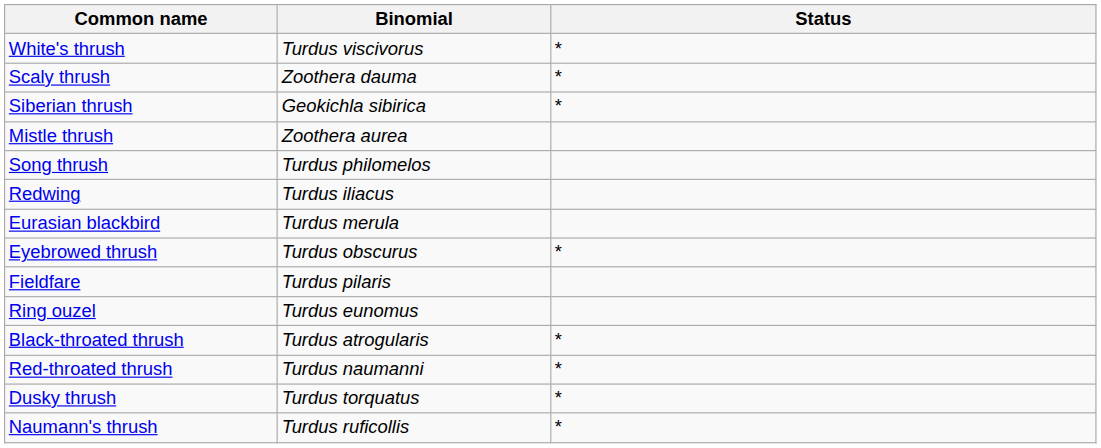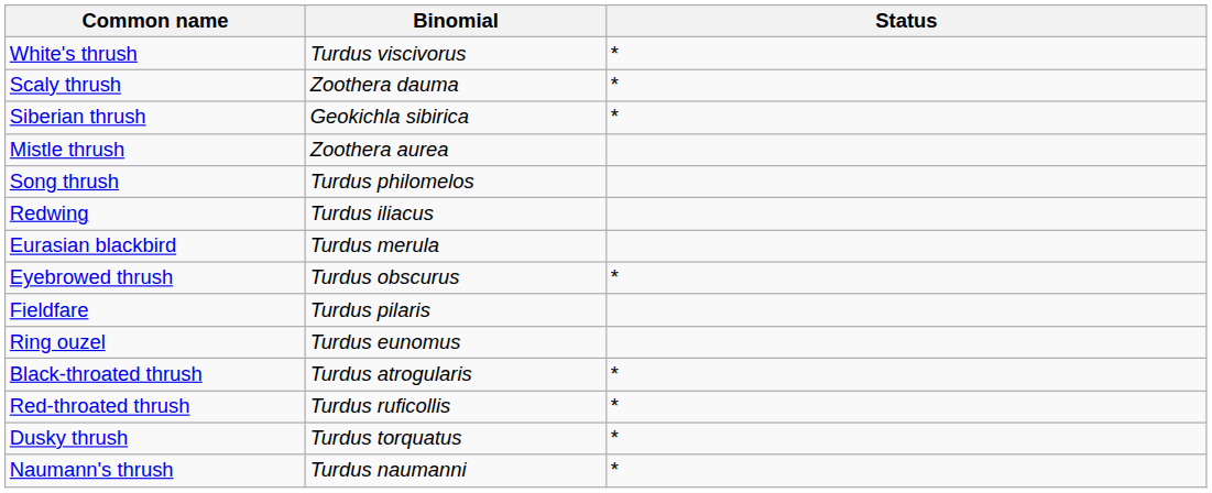 <table width=60% class="wikitable">
 <tr>
 <th width=15%>Common name</th>
 <th width=15%>Binomial</th>
 <th width=30%>Status</th>
 </tr>
 <tr>
 <td><a href='#'>White's thrush</a></td>
 <td><em>Turdus viscivorus</em></td>
 <td>*</td>
 </tr>
 <tr>
 <td><a href='#'>Scaly thrush</a></td>
 <td><em>Zoothera dauma</em></td>
 <td>*</td>
 </tr>
 <tr>
 <td><a href='#'>Siberian thrush</a></td>
 <td><em>Geokichla sibirica</em></td>
 <td>*</td>
 </tr>
 <tr>
 <td><a href='#'>Mistle thrush</a></td>
 <td><em>Zoothera aurea</em></td>
 <td></td>
 </tr>
 <tr>
 <td><a href='#'>Song thrush</a></td>
 <td><em>Turdus philomelos</em></td>
 <td></td>
 </tr>
 <tr>
 <td><a href='#'>Redwing</a></td>
 <td><em>Turdus iliacus</em></td>
 <td></td>
 </tr>
 <tr>
 <td><a href='#'>Eurasian blackbird</a></td>
 <td><em>Turdus merula</em></td>
 <td></td>
 </tr>
 <tr>
 <td><a href='#'>Eyebrowed thrush</a></td>
 <td><em>Turdus obscurus</em></td>
 <td>*</td>
 </tr>
 <tr>
 <td><a href='#'>Fieldfare</a></td>
 <td><em>Turdus pilaris</em></td>
 <td></td>
 </tr>
 <tr>
 <td><a href='#'>Ring ouzel</a></td>
 <td><em>Turdus eunomus</em></td>
 <td></td>
 </tr>
 <tr>
 <td><a href='#'>Black-throated thrush</a></td>
 <td><em>Turdus atrogularis</em></td>
 <td>*</td>
 </tr>
 <tr>
 <td><a href='#'>Red-throated thrush</a></td>
-<td><em>Turdus naumanni</em></td>
+<td><em>Turdus ruficollis</em></td>
 <td>*</td>
 </tr>
 <tr>
 <td><a href='#'>Dusky thrush</a></td>
 <td><em>Turdus torquatus</em></td>
 <td>*</td>
 </tr>
 <tr>
 <td><a href='#'>Naumann's thrush</a></td>
-<td><em>Turdus ruficollis</em></td>
+<td><em>Turdus naumanni</em></td>
 <td>*</td>
 </tr>
 </table>
